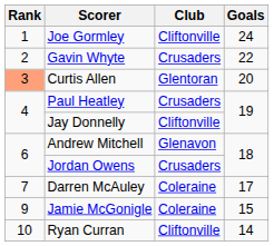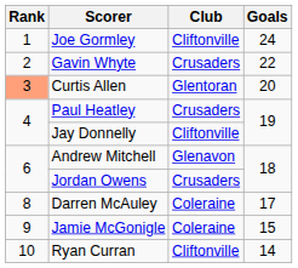 <table class="wikitable" style="text-align:center">
 <tr>
 <th>Rank</th>
 <th>Scorer</th>
 <th>Club</th>
 <th>Goals</th>
 </tr>
 <tr>
 <td>1</td>
 <td align="left"> <a href='#'>Joe Gormley</a></td>
 <td align="left"><a href='#'>Cliftonville</a></td>
 <td>24</td>
 </tr>
 <tr>
 <td>2</td>
 <td align="left"> <a href='#'>Gavin Whyte</a></td>
 <td align="left"><a href='#'>Crusaders</a></td>
 <td>22</td>
 </tr>
 <tr>
 <td style="background: lightsalmon;">3</td>
 <td align="left"> Curtis Allen</td>
 <td align="left"><a href='#'>Glentoran</a></td>
 <td>20</td>
 </tr>
 <tr>
 <td rowspan="2">4</td>
 <td align="left"> <a href='#'>Paul Heatley</a></td>
 <td align="left"><a href='#'>Crusaders</a></td>
 <td rowspan="2">19</td>
 </tr>
 <tr>
 <td align="left"> Jay Donnelly</td>
 <td align="left"><a href='#'>Cliftonville</a></td>
 </tr>
 <tr>
 <td rowspan="2">6</td>
 <td align="left"> Andrew Mitchell</td>
 <td align="left"><a href='#'>Glenavon</a></td>
 <td rowspan="2">18</td>
 </tr>
 <tr>
 <td align="left"> <a href='#'>Jordan Owens</a></td>
 <td align="left"><a href='#'>Crusaders</a></td>
 </tr>
 <tr>
-<td>7</td>
+<td>8</td>
 <td align="left"> Darren McAuley</td>
 <td align="left"><a href='#'>Coleraine</a></td>
 <td>17</td>
 </tr>
 <tr>
 <td>9</td>
 <td align="left"> <a href='#'>Jamie McGonigle</a></td>
 <td align="left"><a href='#'>Coleraine</a></td>
 <td>15</td>
 </tr>
 <tr>
 <td>10</td>
 <td align="left"> Ryan Curran</td>
 <td align="left"><a href='#'>Cliftonville</a></td>
 <td>14</td>
 </tr>
 </table>
